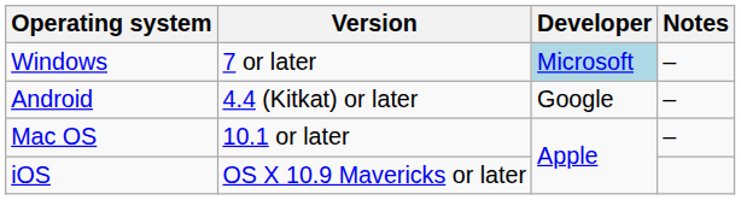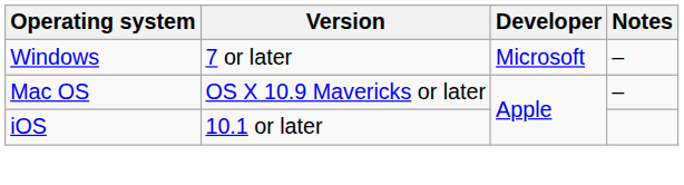 <table class="wikitable mw-collapsible mw-collapsed">
 <tr>
 <th>Operating system</th>
 <th>Version</th>
 <th>Developer</th>
 <th>Notes</th>
 </tr>
 <tr>
 <td><a href='#'>Windows</a></td>
 <td><a href='#'>7</a> or later</td>
-<td style="background: lightblue;"><a href='#'>Microsoft</a></td>
-<td>–</td>
-</tr>
-<tr>
-<td><a href='#'>Android</a></td>
-<td><a href='#'>4.4</a> (Kitkat) or later</td>
-<td>Google</td>
+<td><a href='#'>Microsoft</a></td>
 <td>–</td>
 </tr>
 <tr>
 <td><a href='#'>Mac OS</a></td>
-<td><a href='#'>10.1</a> or later</td>
+<td><a href='#'>OS X 10.9 Mavericks</a> or later</td>
 <td rowspan="2"><a href='#'>Apple</a></td>
 <td>–</td>
 </tr>
 <tr>
 <td><a href='#'>iOS</a></td>
-<td><a href='#'>OS X 10.9 Mavericks</a> or later</td>
+<td><a href='#'>10.1</a> or later</td>
 </tr>
 </table>
